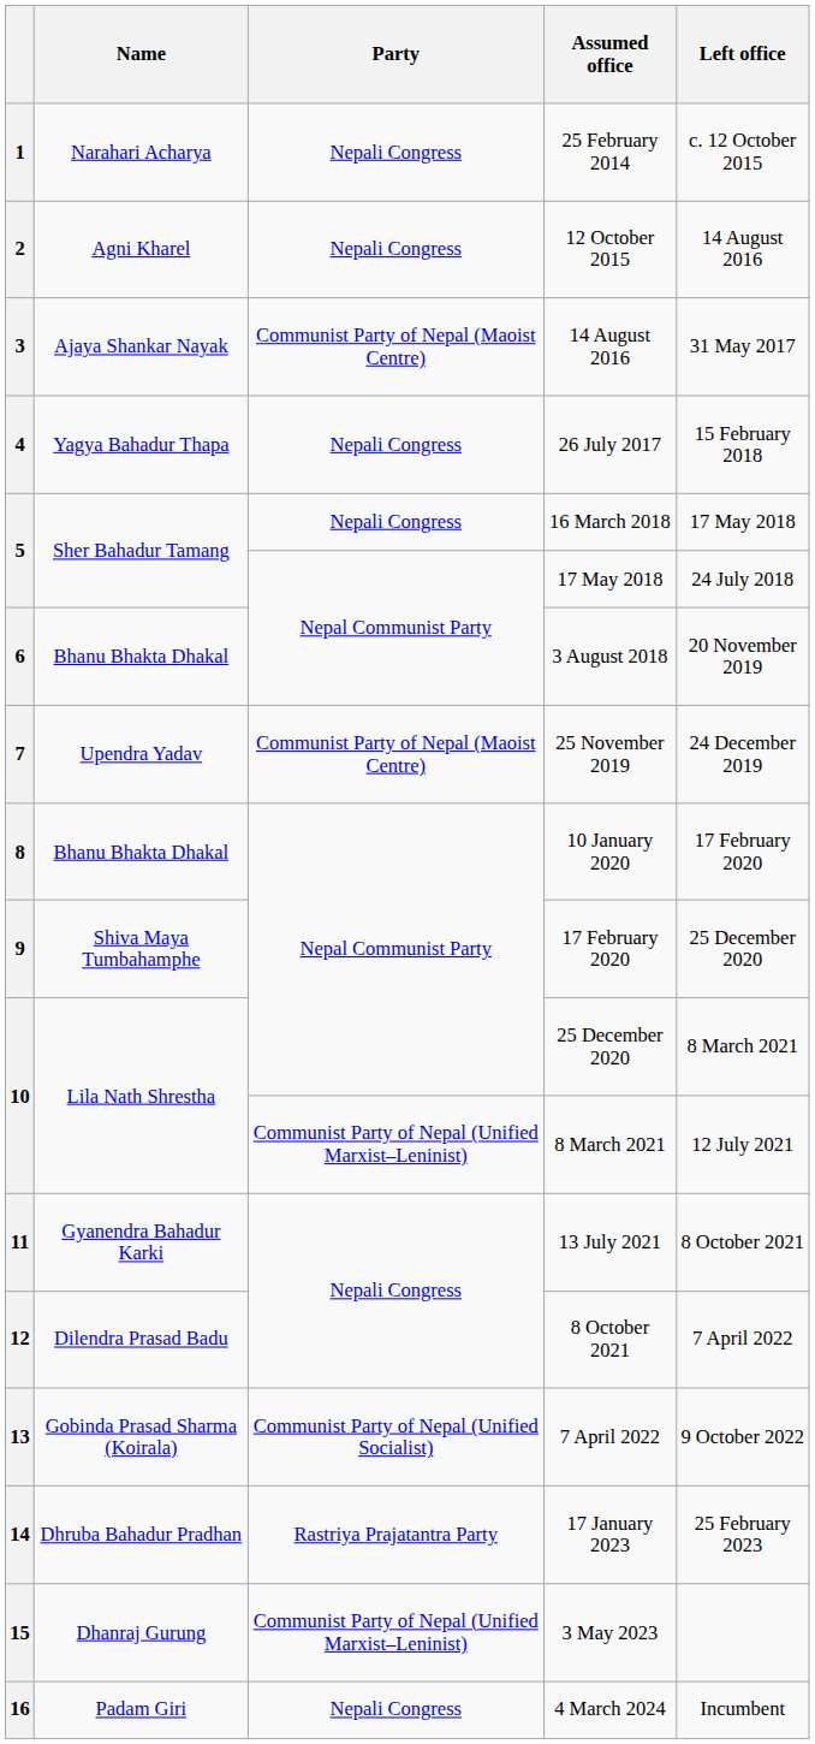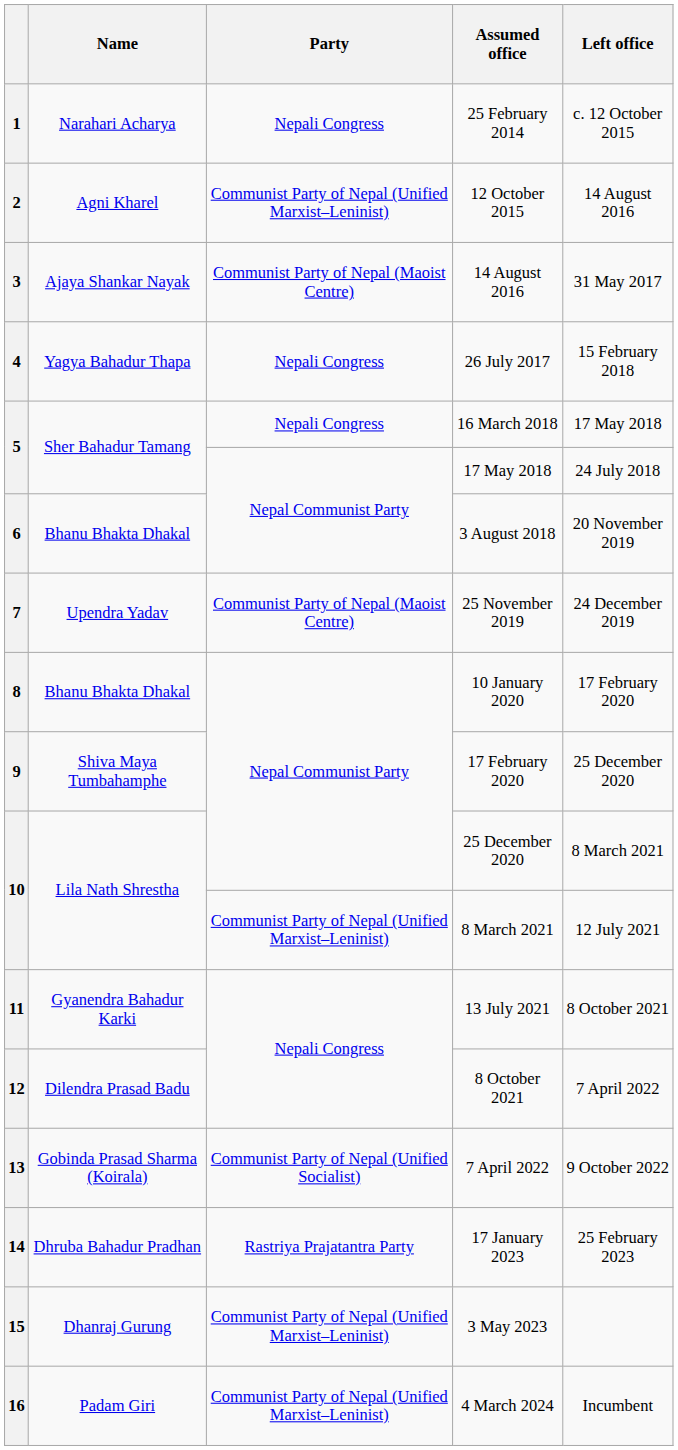 <table class="wikitable" style="text-align: center; width: 650px; height: 1400px;">
 <tr>
 <th scope="col"></th>
 <th scope="col">Name</th>
 <th scope="col">Party</th>
 <th scope="col">Assumed office</th>
 <th scope="col">Left office</th>
 </tr>
 <tr>
 <th scope="row">1</th>
 <td><a href='#'>Narahari Acharya</a></td>
 <td><a href='#'>Nepali Congress</a></td>
 <td>25 February 2014</td>
 <td>c. 12 October 2015</td>
 </tr>
 <tr>
 <th scope="row">2</th>
 <td><a href='#'>Agni Kharel</a></td>
-<td><a href='#'>Nepali Congress</a></td>
+<td><a href='#'>Communist Party of Nepal (Unified Marxist–Leninist)</a></td>
 <td>12 October 2015</td>
 <td>14 August 2016</td>
 </tr>
 <tr>
 <th scope="row">3</th>
 <td><a href='#'>Ajaya Shankar Nayak</a></td>
 <td><a href='#'>Communist Party of Nepal (Maoist Centre) </a></td>
 <td>14 August 2016</td>
 <td>31 May 2017</td>
 </tr>
 <tr>
 <th scope="row">4</th>
 <td><a href='#'>Yagya Bahadur Thapa</a></td>
 <td><a href='#'>Nepali Congress</a></td>
 <td>26 July 2017</td>
 <td>15 February 2018</td>
 </tr>
 <tr>
 <th rowspan="2" scope="row">5</th>
 <td rowspan="2"><a href='#'>Sher Bahadur Tamang</a></td>
 <td><a href='#'>Nepali Congress</a></td>
 <td>16 March 2018</td>
 <td>17 May 2018</td>
 </tr>
 <tr>
 <td rowspan="2"><a href='#'>Nepal Communist Party</a></td>
 <td>17 May 2018</td>
 <td>24 July 2018</td>
 </tr>
 <tr>
 <th scope="row">6</th>
 <td><a href='#'>Bhanu Bhakta Dhakal</a></td>
 <td>3 August 2018</td>
 <td>20 November 2019</td>
 </tr>
 <tr>
 <th scope="row">7</th>
 <td><a href='#'>Upendra Yadav</a></td>
 <td><a href='#'>Communist Party of Nepal (Maoist Centre) </a></td>
 <td>25 November 2019</td>
 <td>24 December 2019</td>
 </tr>
 <tr>
 <th scope="row">8</th>
 <td><a href='#'>Bhanu Bhakta Dhakal</a></td>
 <td rowspan="3"><a href='#'>Nepal Communist Party</a></td>
 <td>10 January 2020</td>
 <td>17 February 2020</td>
 </tr>
 <tr>
 <th>9</th>
 <td><a href='#'>Shiva Maya Tumbahamphe</a></td>
 <td>17 February 2020</td>
 <td>25 December 2020</td>
 </tr>
 <tr>
 <th rowspan="2">10</th>
 <td rowspan="2"><a href='#'>Lila Nath Shrestha</a></td>
 <td>25 December 2020</td>
 <td>8 March 2021</td>
 </tr>
 <tr>
 <td><a href='#'>Communist Party of Nepal (Unified Marxist–Leninist)</a></td>
 <td>8 March 2021</td>
 <td>12 July 2021</td>
 </tr>
 <tr>
 <th>11</th>
 <td><a href='#'>Gyanendra Bahadur Karki</a></td>
 <td rowspan="2"><a href='#'>Nepali Congress</a></td>
 <td>13 July 2021</td>
 <td>8 October 2021</td>
 </tr>
 <tr>
 <th>12</th>
 <td><a href='#'>Dilendra Prasad Badu</a></td>
 <td>8 October 2021</td>
 <td>7 April 2022</td>
 </tr>
 <tr>
 <th>13</th>
 <td><a href='#'>Gobinda Prasad Sharma (Koirala)</a></td>
 <td><a href='#'>Communist Party of Nepal (Unified Socialist)</a></td>
 <td>7 April 2022</td>
 <td>9 October 2022</td>
 </tr>
 <tr>
 <th>14</th>
 <td><a href='#'>Dhruba Bahadur Pradhan</a></td>
 <td><a href='#'>Rastriya Prajatantra Party</a></td>
 <td>17 January 2023</td>
 <td>25 February 2023</td>
 </tr>
 <tr>
 <th>15</th>
 <td><a href='#'>Dhanraj Gurung</a></td>
 <td><a href='#'>Communist Party of Nepal (Unified Marxist–Leninist)</a></td>
 <td>3 May 2023</td>
 <td></td>
 </tr>
 <tr>
 <th>16</th>
 <td><a href='#'>Padam Giri</a></td>
-<td><a href='#'>Nepali Congress</a></td>
+<td><a href='#'>Communist Party of Nepal (Unified Marxist–Leninist)</a></td>
 <td>4 March 2024</td>
 <td>Incumbent</td>
 </tr>
 </table>
